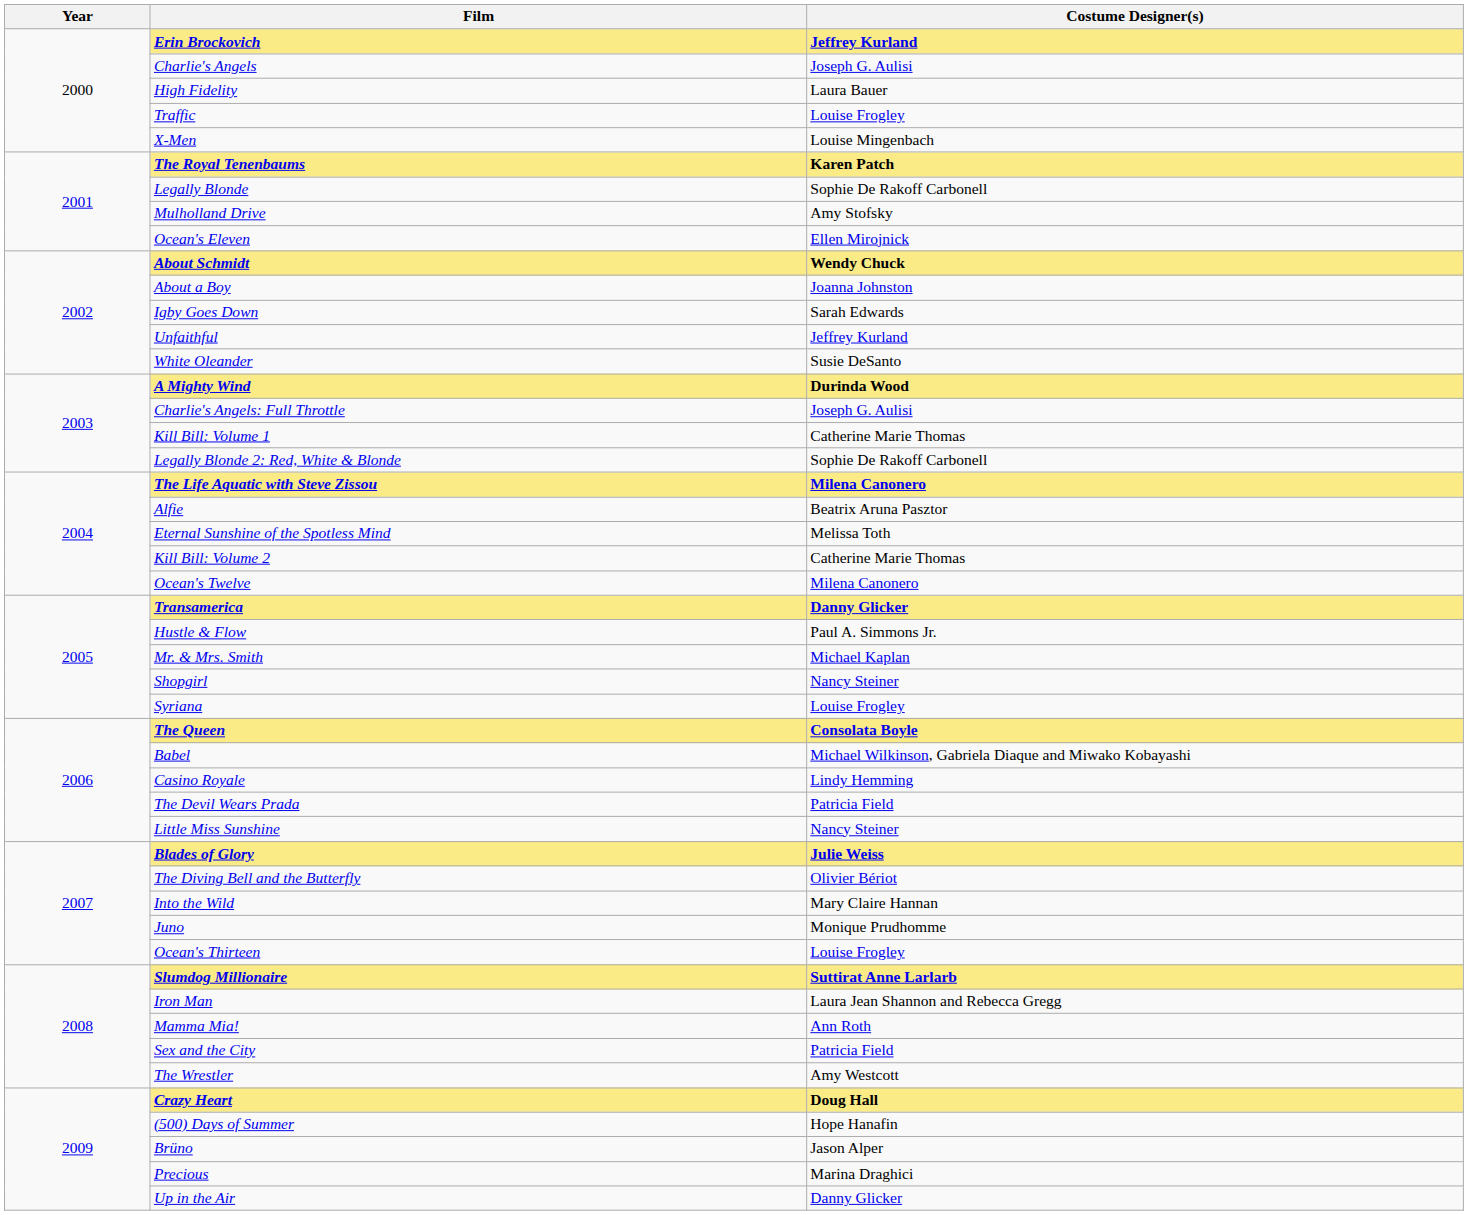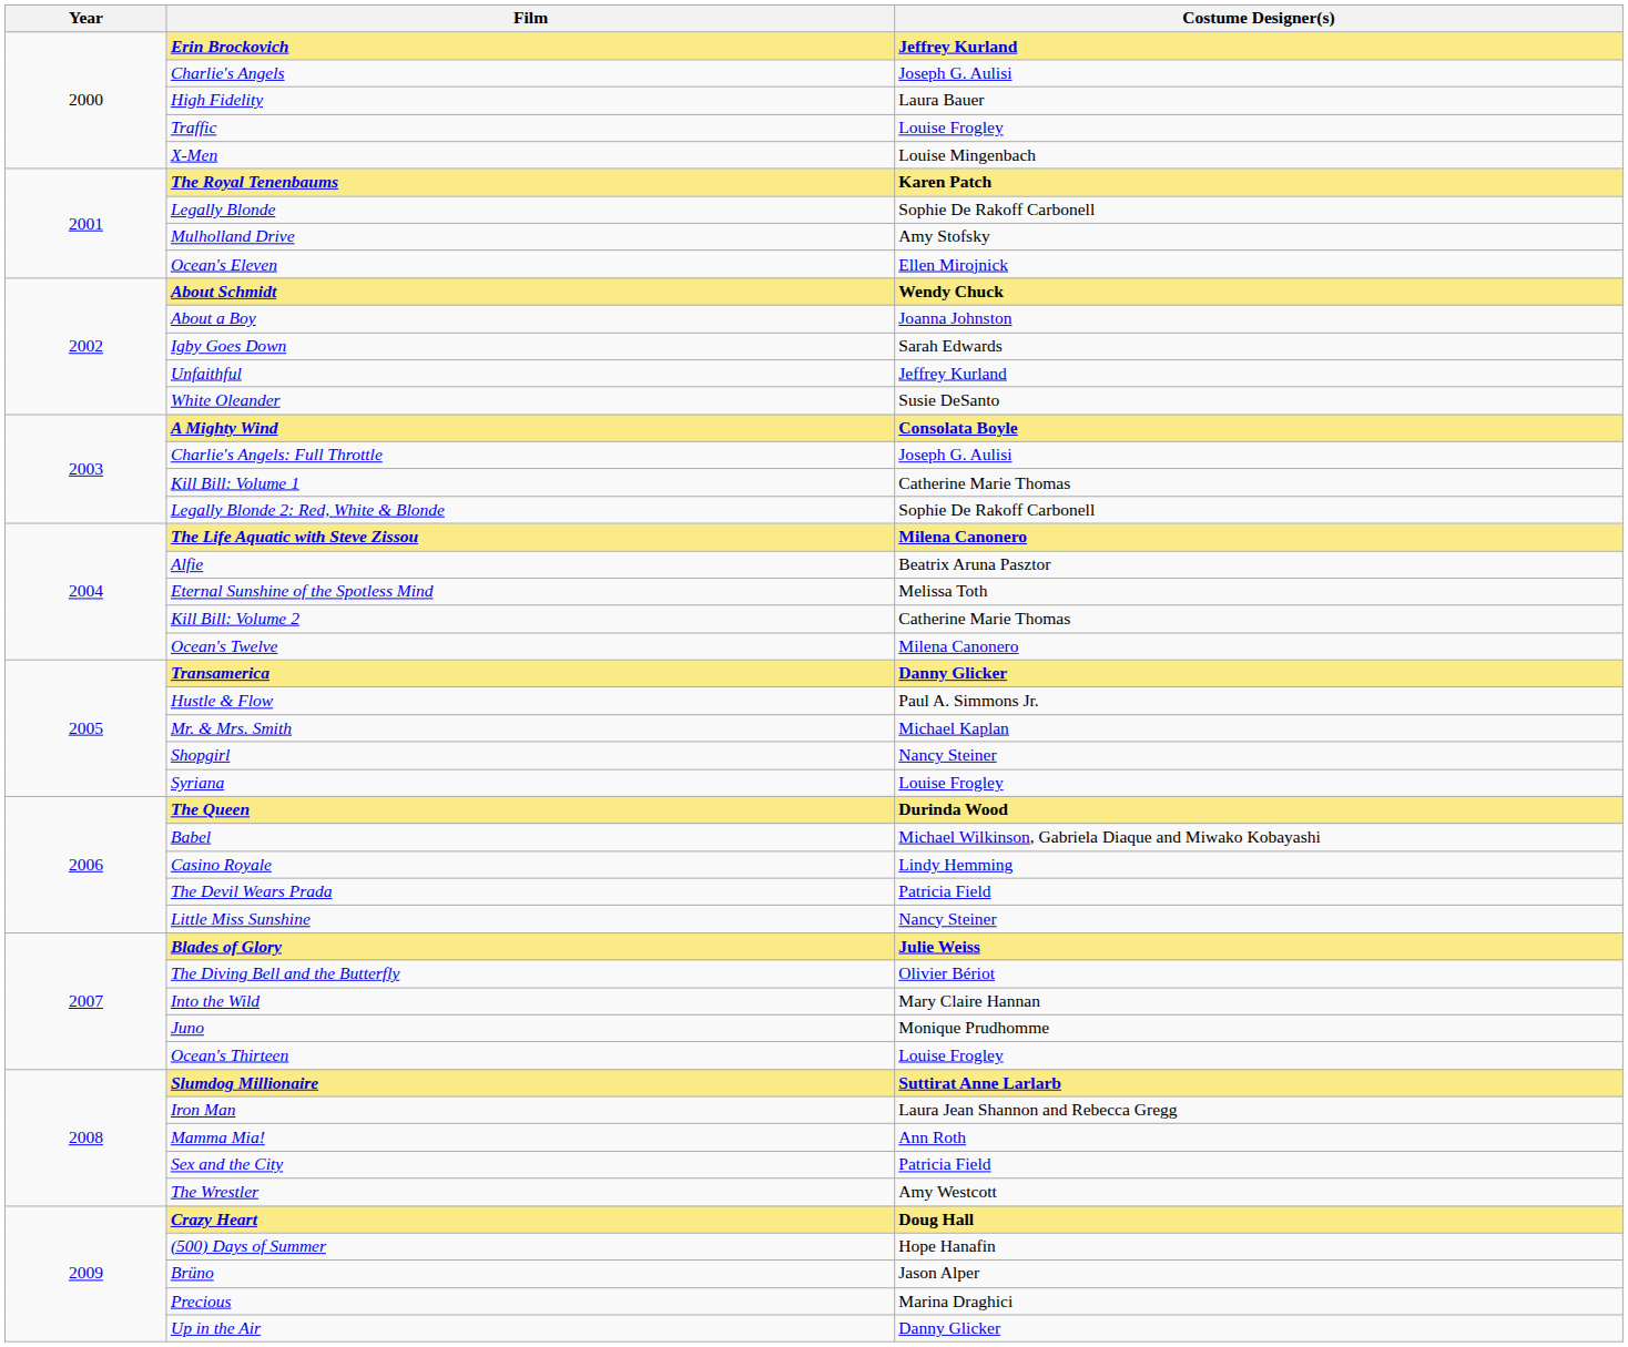 <table class="wikitable" width="95%" cellpadding="5">
 <tr>
 <th width="10%">Year</th>
 <th width="45%">Film</th>
 <th width="45%">Costume Designer(s)</th>
 </tr>
 <tr>
 <td rowspan="5" style="text-align:center;">2000</td>
 <td style="background:#FAEB86;"><strong><em><a href='#'>Erin Brockovich</a></em></strong></td>
 <td style="background:#FAEB86;"><strong><a href='#'>Jeffrey Kurland</a></strong></td>
 </tr>
 <tr>
 <td><em><a href='#'>Charlie's Angels</a></em></td>
 <td><a href='#'>Joseph G. Aulisi</a></td>
 </tr>
 <tr>
 <td><em><a href='#'>High Fidelity</a></em></td>
 <td>Laura Bauer</td>
 </tr>
 <tr>
 <td><em><a href='#'>Traffic</a></em></td>
 <td><a href='#'>Louise Frogley</a></td>
 </tr>
 <tr>
 <td><em><a href='#'>X-Men</a></em></td>
 <td>Louise Mingenbach</td>
 </tr>
 <tr>
 <td rowspan="4" style="text-align:center;"><a href='#'>2001</a></td>
 <td style="background:#FAEB86;"><strong><em><a href='#'>The Royal Tenenbaums</a></em></strong></td>
 <td style="background:#FAEB86;"><strong>Karen Patch</strong></td>
 </tr>
 <tr>
 <td><em><a href='#'>Legally Blonde</a></em></td>
 <td>Sophie De Rakoff Carbonell</td>
 </tr>
 <tr>
 <td><em><a href='#'>Mulholland Drive</a></em></td>
 <td>Amy Stofsky</td>
 </tr>
 <tr>
 <td><em><a href='#'>Ocean's Eleven</a></em></td>
 <td><a href='#'>Ellen Mirojnick</a></td>
 </tr>
 <tr>
 <td rowspan="5" style="text-align:center;"><a href='#'>2002</a></td>
 <td style="background:#FAEB86;"><strong><em><a href='#'>About Schmidt</a></em></strong></td>
 <td style="background:#FAEB86;"><strong>Wendy Chuck</strong></td>
 </tr>
 <tr>
 <td><em><a href='#'>About a Boy</a></em></td>
 <td><a href='#'>Joanna Johnston</a></td>
 </tr>
 <tr>
 <td><em><a href='#'>Igby Goes Down</a></em></td>
 <td>Sarah Edwards</td>
 </tr>
 <tr>
 <td><em><a href='#'>Unfaithful</a></em></td>
 <td><a href='#'>Jeffrey Kurland</a></td>
 </tr>
 <tr>
 <td><em><a href='#'>White Oleander</a></em></td>
 <td>Susie DeSanto</td>
 </tr>
 <tr>
 <td rowspan="4" style="text-align:center;"><a href='#'>2003</a></td>
 <td style="background:#FAEB86;"><strong><em><a href='#'>A Mighty Wind</a></em></strong></td>
-<td style="background:#FAEB86;"><strong>Durinda Wood</strong></td>
+<td style="background:#FAEB86;"><strong><a href='#'>Consolata Boyle</a></strong></td>
 </tr>
 <tr>
 <td><em><a href='#'>Charlie's Angels: Full Throttle</a></em></td>
 <td><a href='#'>Joseph G. Aulisi</a></td>
 </tr>
 <tr>
 <td><em><a href='#'>Kill Bill: Volume 1</a></em></td>
 <td>Catherine Marie Thomas</td>
 </tr>
 <tr>
 <td><em><a href='#'>Legally Blonde 2: Red, White & Blonde</a></em></td>
 <td>Sophie De Rakoff Carbonell</td>
 </tr>
 <tr>
 <td rowspan="5" style="text-align:center;"><a href='#'>2004</a></td>
 <td style="background:#FAEB86;"><strong><em><a href='#'>The Life Aquatic with Steve Zissou</a></em></strong></td>
 <td style="background:#FAEB86;"><strong><a href='#'>Milena Canonero</a></strong></td>
 </tr>
 <tr>
 <td><em><a href='#'>Alfie</a></em></td>
 <td>Beatrix Aruna Pasztor</td>
 </tr>
 <tr>
 <td><em><a href='#'>Eternal Sunshine of the Spotless Mind</a></em></td>
 <td>Melissa Toth</td>
 </tr>
 <tr>
 <td><em><a href='#'>Kill Bill: Volume 2</a></em></td>
 <td>Catherine Marie Thomas</td>
 </tr>
 <tr>
 <td><em><a href='#'>Ocean's Twelve</a></em></td>
 <td><a href='#'>Milena Canonero</a></td>
 </tr>
 <tr>
 <td rowspan="5" style="text-align:center;"><a href='#'>2005</a></td>
 <td style="background:#FAEB86;"><strong><em><a href='#'>Transamerica</a></em></strong></td>
 <td style="background:#FAEB86;"><strong><a href='#'>Danny Glicker</a></strong></td>
 </tr>
 <tr>
 <td><em><a href='#'>Hustle & Flow</a></em></td>
 <td>Paul A. Simmons Jr.</td>
 </tr>
 <tr>
 <td><em><a href='#'>Mr. & Mrs. Smith</a></em></td>
 <td><a href='#'>Michael Kaplan</a></td>
 </tr>
 <tr>
 <td><em><a href='#'>Shopgirl</a></em></td>
 <td><a href='#'>Nancy Steiner</a></td>
 </tr>
 <tr>
 <td><em><a href='#'>Syriana</a></em></td>
 <td><a href='#'>Louise Frogley</a></td>
 </tr>
 <tr>
 <td rowspan="5" style="text-align:center;"><a href='#'>2006</a></td>
 <td style="background:#FAEB86;"><strong><em><a href='#'>The Queen</a></em></strong></td>
-<td style="background:#FAEB86;"><strong><a href='#'>Consolata Boyle</a></strong></td>
+<td style="background:#FAEB86;"><strong>Durinda Wood</strong></td>
 </tr>
 <tr>
 <td><em><a href='#'>Babel</a></em></td>
 <td><a href='#'>Michael Wilkinson</a>, Gabriela Diaque and Miwako Kobayashi</td>
 </tr>
 <tr>
 <td><em><a href='#'>Casino Royale</a></em></td>
 <td><a href='#'>Lindy Hemming</a></td>
 </tr>
 <tr>
 <td><em><a href='#'>The Devil Wears Prada</a></em></td>
 <td><a href='#'>Patricia Field</a></td>
 </tr>
 <tr>
 <td><em><a href='#'>Little Miss Sunshine</a></em></td>
 <td><a href='#'>Nancy Steiner</a></td>
 </tr>
 <tr>
 <td rowspan="5" style="text-align:center;"><a href='#'>2007</a></td>
 <td style="background:#FAEB86;"><strong><em><a href='#'>Blades of Glory</a></em></strong></td>
 <td style="background:#FAEB86;"><strong><a href='#'>Julie Weiss</a></strong></td>
 </tr>
 <tr>
 <td><em><a href='#'>The Diving Bell and the Butterfly</a></em></td>
 <td><a href='#'>Olivier Bériot</a></td>
 </tr>
 <tr>
 <td><em><a href='#'>Into the Wild</a></em></td>
 <td>Mary Claire Hannan</td>
 </tr>
 <tr>
 <td><em><a href='#'>Juno</a></em></td>
 <td>Monique Prudhomme</td>
 </tr>
 <tr>
 <td><em><a href='#'>Ocean's Thirteen</a></em></td>
 <td><a href='#'>Louise Frogley</a></td>
 </tr>
 <tr>
 <td rowspan="5" style="text-align:center;"><a href='#'>2008</a></td>
 <td style="background:#FAEB86;"><strong><em><a href='#'>Slumdog Millionaire</a></em></strong></td>
 <td style="background:#FAEB86;"><strong><a href='#'>Suttirat Anne Larlarb</a></strong></td>
 </tr>
 <tr>
 <td><em><a href='#'>Iron Man</a></em></td>
 <td>Laura Jean Shannon and Rebecca Gregg</td>
 </tr>
 <tr>
 <td><em><a href='#'>Mamma Mia!</a></em></td>
 <td><a href='#'>Ann Roth</a></td>
 </tr>
 <tr>
 <td><em><a href='#'>Sex and the City</a></em></td>
 <td><a href='#'>Patricia Field</a></td>
 </tr>
 <tr>
 <td><em><a href='#'>The Wrestler</a></em></td>
 <td>Amy Westcott</td>
 </tr>
 <tr>
 <td rowspan="5" style="text-align:center;"><a href='#'>2009</a></td>
 <td style="background:#FAEB86;"><strong><em><a href='#'>Crazy Heart</a></em></strong></td>
 <td style="background:#FAEB86;"><strong>Doug Hall</strong></td>
 </tr>
 <tr>
 <td><em><a href='#'>(500) Days of Summer</a></em></td>
 <td>Hope Hanafin</td>
 </tr>
 <tr>
 <td><em><a href='#'>Brüno</a></em></td>
 <td>Jason Alper</td>
 </tr>
 <tr>
 <td><em><a href='#'>Precious</a></em></td>
 <td>Marina Draghici</td>
 </tr>
 <tr>
 <td><em><a href='#'>Up in the Air</a></em></td>
 <td><a href='#'>Danny Glicker</a></td>
 </tr>
 </table>
